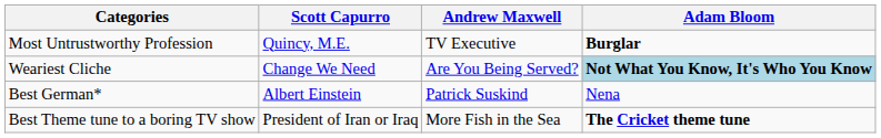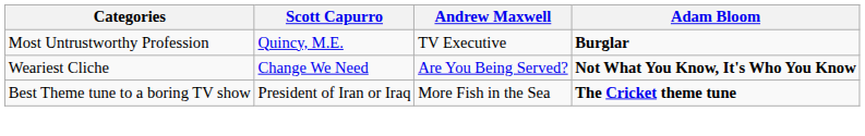 <table class="wikitable">
 <tr>
 <th>Categories</th>
 <th><a href='#'>Scott Capurro</a></th>
 <th><a href='#'>Andrew Maxwell</a></th>
 <th><a href='#'>Adam Bloom</a></th>
 </tr>
 <tr>
 <td>Most Untrustworthy Profession</td>
 <td><a href='#'>Quincy, M.E.</a></td>
 <td>TV Executive</td>
 <td><strong>Burglar</strong></td>
 </tr>
 <tr>
 <td>Weariest Cliche</td>
 <td><a href='#'>Change We Need</a></td>
 <td><a href='#'>Are You Being Served?</a></td>
-<td style="background: lightblue;"><strong>Not What You Know, It's Who You Know</strong></td>
-</tr>
-<tr>
-<td>Best German*</td>
-<td><a href='#'>Albert Einstein</a></td>
-<td><a href='#'>Patrick Suskind</a></td>
-<td><a href='#'>Nena</a></td>
+<td><strong>Not What You Know, It's Who You Know</strong></td>
 </tr>
 <tr>
 <td>Best Theme tune to a boring TV show</td>
 <td>President of Iran or Iraq</td>
 <td>More Fish in the Sea</td>
 <td><strong>The <a href='#'>Cricket</a> theme tune</strong></td>
 </tr>
 </table>
